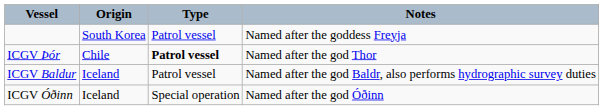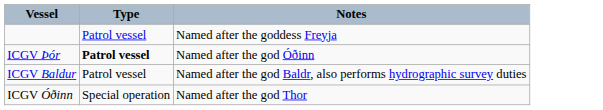 <table class="wikitable">
 <tr>
 <th style="text-align:center; background:#aabccc;">Vessel</th>
-<th style="text-align: center; background:#aabccc;">Origin</th>
 <th style="text-align:l center; background:#aabccc;">Type</th>
 <th style="text-align: center; background:#aabccc;">Notes</th>
 </tr>
 <tr>
 <td></td>
-<td><a href='#'>South Korea</a></td>
 <td><a href='#'>Patrol vessel</a></td>
 <td>Named after the goddess <a href='#'>Freyja</a></td>
 </tr>
 <tr>
 <td><a href='#'>ICGV <em>Þór</em></a></td>
-<td><a href='#'>Chile</a></td>
 <td><strong>Patrol vessel</strong></td>
-<td>Named after the god <a href='#'>Thor</a></td>
+<td>Named after the god <a href='#'>Óðinn</a></td>
 </tr>
 <tr>
 <td><a href='#'>ICGV <em>Baldur</em></a></td>
-<td><a href='#'>Iceland</a></td>
 <td>Patrol vessel</td>
 <td>Named after the god <a href='#'>Baldr</a>, also performs <a href='#'>hydrographic survey</a> duties</td>
 </tr>
 <tr>
 <td>ICGV <em>Óðinn</em></td>
-<td>Iceland</td>
 <td>Special operation</td>
-<td>Named after the god <a href='#'>Óðinn</a></td>
+<td>Named after the god <a href='#'>Thor</a></td>
 </tr>
 </table>
